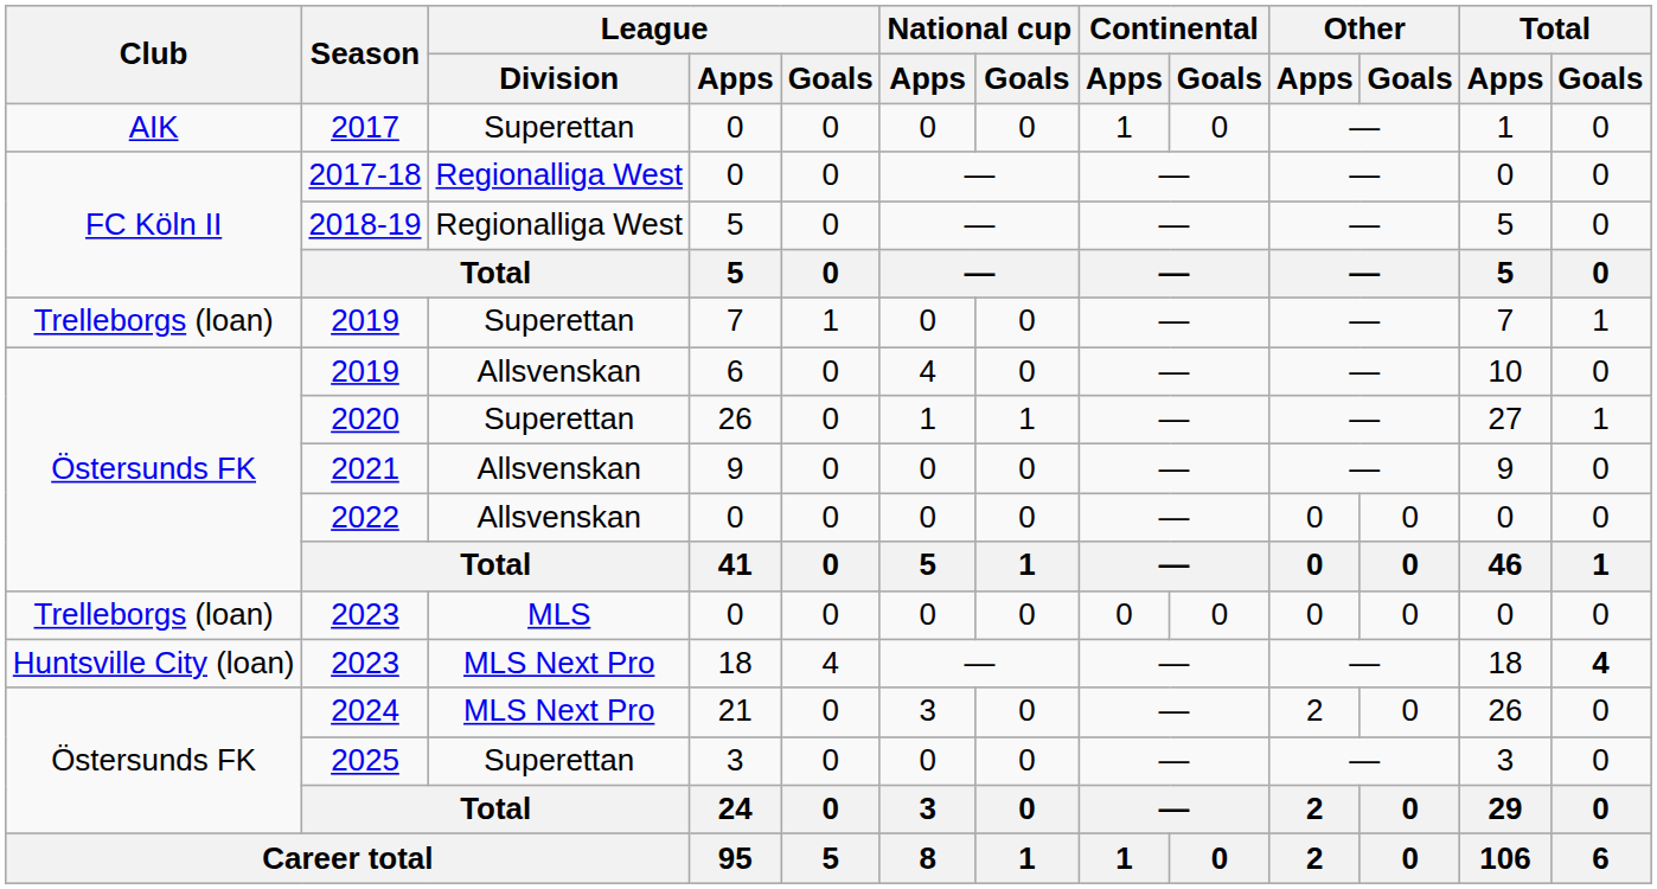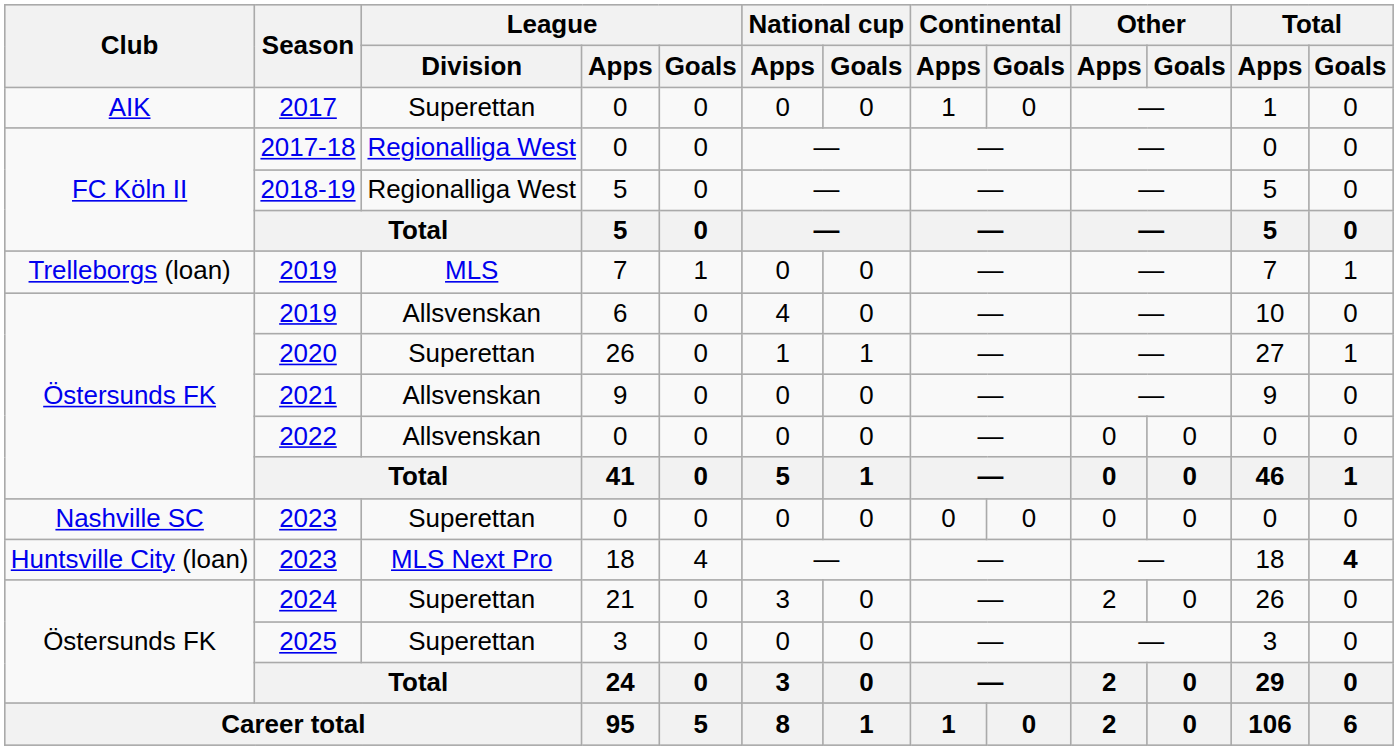 <table class="wikitable" style="text-align: center">
 <tr>
 <th rowspan="2">Club</th>
 <th rowspan="2">Season</th>
 <th colspan="3">League</th>
 <th colspan="2">National cup</th>
 <th colspan="2">Continental</th>
 <th colspan="2">Other</th>
 <th colspan="2">Total</th>
 </tr>
 <tr>
 <th>Division</th>
 <th>Apps</th>
 <th>Goals</th>
 <th>Apps</th>
 <th>Goals</th>
 <th>Apps</th>
 <th>Goals</th>
 <th>Apps</th>
 <th>Goals</th>
 <th>Apps</th>
 <th>Goals</th>
 </tr>
 <tr>
 <td><a href='#'>AIK</a></td>
 <td><a href='#'>2017</a></td>
 <td>Superettan</td>
 <td>0</td>
 <td>0</td>
 <td>0</td>
 <td>0</td>
 <td>1</td>
 <td>0</td>
 <td colspan="2">—</td>
 <td>1</td>
 <td>0</td>
 </tr>
 <tr>
 <td rowspan="3"><a href='#'>FC Köln II</a></td>
 <td><a href='#'>2017-18</a></td>
 <td><a href='#'>Regionalliga West</a></td>
 <td>0</td>
 <td>0</td>
 <td colspan="2">—</td>
 <td colspan="2">—</td>
 <td colspan="2">—</td>
 <td>0</td>
 <td>0</td>
 </tr>
 <tr>
 <td><a href='#'>2018-19</a></td>
 <td>Regionalliga West</td>
 <td>5</td>
 <td>0</td>
 <td colspan="2">—</td>
 <td colspan="2">—</td>
 <td colspan="2">—</td>
 <td>5</td>
 <td>0</td>
 </tr>
 <tr>
 <th colspan="2">Total</th>
 <th>5</th>
 <th>0</th>
 <th colspan="2">—</th>
 <th colspan="2">—</th>
 <th colspan="2">—</th>
 <th>5</th>
 <th>0</th>
 </tr>
 <tr>
 <td><a href='#'>Trelleborgs</a> (loan)</td>
 <td><a href='#'>2019</a></td>
-<td>Superettan</td>
+<td><a href='#'>MLS</a></td>
 <td>7</td>
 <td>1</td>
 <td>0</td>
 <td>0</td>
 <td colspan="2">—</td>
 <td colspan="2">—</td>
 <td>7</td>
 <td>1</td>
 </tr>
 <tr>
 <td rowspan="5"><a href='#'>Östersunds FK</a></td>
 <td><a href='#'>2019</a></td>
 <td>Allsvenskan</td>
 <td>6</td>
 <td>0</td>
 <td>4</td>
 <td>0</td>
 <td colspan="2">—</td>
 <td colspan="2">—</td>
 <td>10</td>
 <td>0</td>
 </tr>
 <tr>
 <td><a href='#'>2020</a></td>
 <td>Superettan</td>
 <td>26</td>
 <td>0</td>
 <td>1</td>
 <td>1</td>
 <td colspan="2">—</td>
 <td colspan="2">—</td>
 <td>27</td>
 <td>1</td>
 </tr>
 <tr>
 <td><a href='#'>2021</a></td>
 <td>Allsvenskan</td>
 <td>9</td>
 <td>0</td>
 <td>0</td>
 <td>0</td>
 <td colspan="2">—</td>
 <td colspan="2">—</td>
 <td>9</td>
 <td>0</td>
 </tr>
 <tr>
 <td><a href='#'>2022</a></td>
 <td>Allsvenskan</td>
 <td>0</td>
 <td>0</td>
 <td>0</td>
 <td>0</td>
 <td colspan="2">—</td>
 <td>0</td>
 <td>0</td>
 <td>0</td>
 <td>0</td>
 </tr>
 <tr>
 <th colspan="2">Total</th>
 <th>41</th>
 <th>0</th>
 <th>5</th>
 <th>1</th>
 <th colspan="2">—</th>
 <th>0</th>
 <th>0</th>
 <th>46</th>
 <th>1</th>
 </tr>
 <tr>
-<td><a href='#'>Trelleborgs</a> (loan)</td>
+<td><a href='#'>Nashville SC</a></td>
 <td><a href='#'>2023</a></td>
-<td><a href='#'>MLS</a></td>
+<td>Superettan</td>
 <td>0</td>
 <td>0</td>
 <td>0</td>
 <td>0</td>
 <td>0</td>
 <td>0</td>
 <td>0</td>
 <td>0</td>
 <td>0</td>
 <td>0</td>
 </tr>
 <tr>
 <td><a href='#'>Huntsville City</a> (loan)</td>
 <td><a href='#'>2023</a></td>
 <td><a href='#'>MLS Next Pro</a></td>
 <td>18</td>
 <td>4</td>
 <td colspan="2">—</td>
 <td colspan="2">—</td>
 <td colspan="2">—</td>
 <td>18</td>
 <td><strong>4</strong></td>
 </tr>
 <tr>
 <td rowspan="3">Östersunds FK</td>
 <td><a href='#'>2024</a></td>
-<td><a href='#'>MLS Next Pro</a></td>
+<td>Superettan</td>
 <td>21</td>
 <td>0</td>
 <td>3</td>
 <td>0</td>
 <td colspan="2">—</td>
 <td>2</td>
 <td>0</td>
 <td>26</td>
 <td>0</td>
 </tr>
 <tr>
 <td><a href='#'>2025</a></td>
 <td>Superettan</td>
 <td>3</td>
 <td>0</td>
 <td>0</td>
 <td>0</td>
 <td colspan="2">—</td>
 <td colspan="2">—</td>
 <td>3</td>
 <td>0</td>
 </tr>
 <tr>
 <th colspan="2">Total</th>
 <th>24</th>
 <th>0</th>
 <th>3</th>
 <th>0</th>
 <th colspan="2">—</th>
 <th>2</th>
 <th>0</th>
 <th>29</th>
 <th>0</th>
 </tr>
 <tr>
 <th colspan="3">Career total</th>
 <th>95</th>
 <th>5</th>
 <th>8</th>
 <th>1</th>
 <th>1</th>
 <th>0</th>
 <th>2</th>
 <th>0</th>
 <th>106</th>
 <th>6</th>
 </tr>
 </table>
